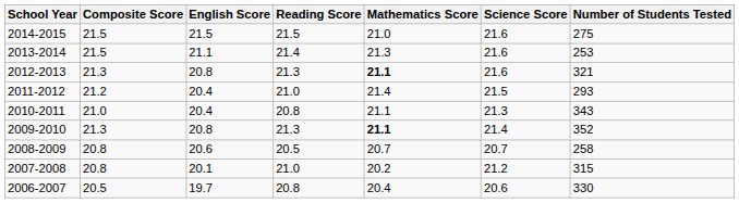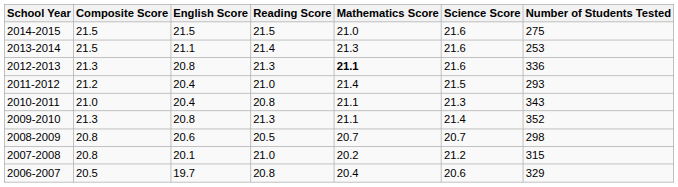 <table class="wikitable sortable">
 <tr>
 <th>School Year</th>
 <th>Composite Score</th>
 <th>English Score</th>
 <th>Reading Score</th>
 <th>Mathematics Score</th>
 <th>Science Score</th>
 <th>Number of Students Tested</th>
 </tr>
 <tr>
 <td>2014-2015</td>
 <td>21.5</td>
 <td>21.5</td>
 <td>21.5</td>
 <td>21.0</td>
 <td>21.6</td>
 <td>275</td>
 </tr>
 <tr>
 <td>2013-2014</td>
 <td>21.5</td>
 <td>21.1</td>
 <td>21.4</td>
 <td>21.3</td>
 <td>21.6</td>
 <td>253</td>
 </tr>
 <tr>
 <td>2012-2013</td>
 <td>21.3</td>
 <td>20.8</td>
 <td>21.3</td>
 <td><strong>21.1</strong></td>
 <td>21.6</td>
-<td>321</td>
+<td>336</td>
 </tr>
 <tr>
 <td>2011-2012</td>
 <td>21.2</td>
 <td>20.4</td>
 <td>21.0</td>
 <td>21.4</td>
 <td>21.5</td>
 <td>293</td>
 </tr>
 <tr>
 <td>2010-2011</td>
 <td>21.0</td>
 <td>20.4</td>
 <td>20.8</td>
 <td>21.1</td>
 <td>21.3</td>
 <td>343</td>
 </tr>
 <tr>
 <td>2009-2010</td>
 <td>21.3</td>
 <td>20.8</td>
 <td>21.3</td>
-<td><strong>21.1</strong></td>
+<td>21.1</td>
 <td>21.4</td>
 <td>352</td>
 </tr>
 <tr>
 <td>2008-2009</td>
 <td>20.8</td>
 <td>20.6</td>
 <td>20.5</td>
 <td>20.7</td>
 <td>20.7</td>
-<td>258</td>
+<td>298</td>
 </tr>
 <tr>
 <td>2007-2008</td>
 <td>20.8</td>
 <td>20.1</td>
 <td>21.0</td>
 <td>20.2</td>
 <td>21.2</td>
 <td>315</td>
 </tr>
 <tr>
 <td>2006-2007</td>
 <td>20.5</td>
 <td>19.7</td>
 <td>20.8</td>
 <td>20.4</td>
 <td>20.6</td>
-<td>330</td>
+<td>329</td>
 </tr>
 </table>
